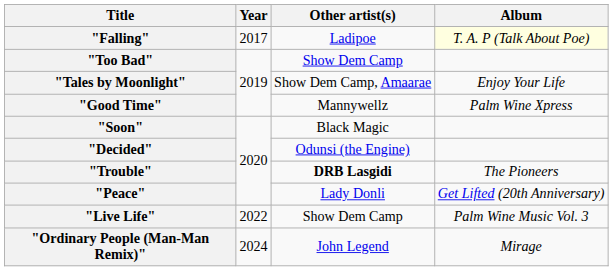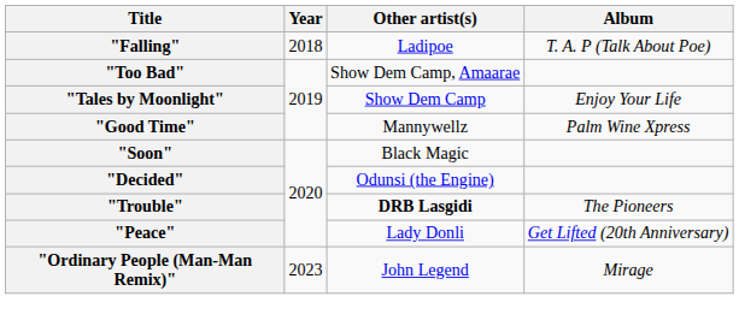 <table class="wikitable plainrowheaders" style="text-align:center;" border="1">
 <tr>
 <th scope="col" style="width:16em;">Title</th>
 <th scope="col">Year</th>
 <th scope="col">Other artist(s)</th>
 <th scope="col">Album</th>
 </tr>
 <tr>
 <th scope="row">"Falling"</th>
-<td>2017</td>
+<td>2018</td>
 <td><a href='#'>Ladipoe</a></td>
-<td style="background: lightyellow;"><em>T. A. P (Talk About Poe)</em></td>
+<td><em>T. A. P (Talk About Poe)</em></td>
 </tr>
 <tr>
 <th scope="row">"Too Bad"</th>
 <td rowspan="3">2019</td>
-<td><a href='#'>Show Dem Camp</a></td>
+<td>Show Dem Camp, <a href='#'>Amaarae</a></td>
 <td></td>
 </tr>
 <tr>
 <th scope="row">"Tales by Moonlight"</th>
-<td>Show Dem Camp, <a href='#'>Amaarae</a></td>
+<td><a href='#'>Show Dem Camp</a></td>
 <td><em>Enjoy Your Life</em></td>
 </tr>
 <tr>
 <th scope="row">"Good Time"</th>
 <td>Mannywellz</td>
 <td><em>Palm Wine Xpress</em></td>
 </tr>
 <tr>
 <th scope="row">"Soon"</th>
 <td rowspan="4">2020</td>
 <td>Black Magic</td>
 <td></td>
 </tr>
 <tr>
 <th scope="row">"Decided"</th>
 <td><a href='#'>Odunsi (the Engine)</a></td>
 <td></td>
 </tr>
 <tr>
 <th scope="row">"Trouble"</th>
 <td><strong>DRB Lasgidi</strong></td>
 <td><em>The Pioneers</em></td>
 </tr>
 <tr>
 <th scope="row">"Peace"</th>
 <td><a href='#'>Lady Donli</a></td>
 <td><em><a href='#'>Get Lifted</a> (20th Anniversary)</em></td>
 </tr>
 <tr>
-<th scope="row">"Live Life"</th>
-<td>2022</td>
-<td>Show Dem Camp</td>
-<td><em>Palm Wine Music Vol. 3</em></td>
-</tr>
-<tr>
 <th scope="row">"Ordinary People (Man-Man Remix)"</th>
-<td>2024</td>
+<td>2023</td>
 <td><a href='#'>John Legend</a></td>
 <td><em>Mirage</em></td>
 </tr>
 </table>
